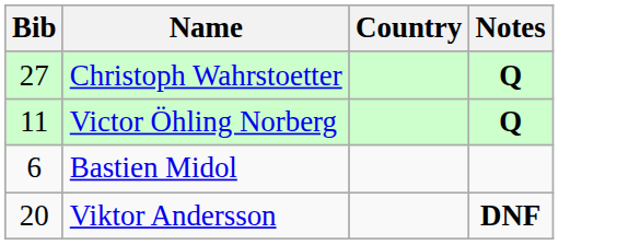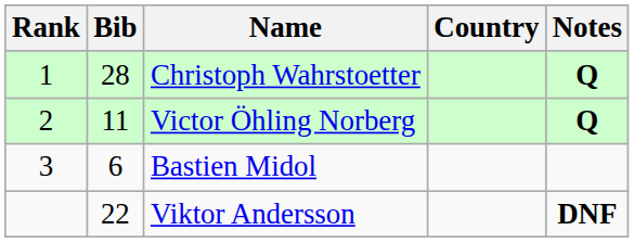 <table class="wikitable" style="text-align:center;">
 <tr>
+<th>Rank</th>
 <th>Bib</th>
 <th>Name</th>
 <th>Country</th>
 <th>Notes</th>
 </tr>
 <tr bgcolor="#ccffcc">
-<td>27</td>
+<td>1</td>
+<td>28</td>
 <td align=left><a href='#'>Christoph Wahrstoetter</a></td>
 <td align=left></td>
 <td><strong>Q</strong></td>
 </tr>
 <tr bgcolor="#ccffcc">
+<td>2</td>
 <td>11</td>
 <td align=left><a href='#'>Victor Öhling Norberg</a></td>
 <td align=left></td>
 <td><strong>Q</strong></td>
 </tr>
 <tr>
+<td>3</td>
 <td>6</td>
 <td align=left><a href='#'>Bastien Midol</a></td>
 <td align=left></td>
 <td></td>
 </tr>
 <tr>
-<td>20</td>
+<td></td>
+<td>22</td>
 <td align=left><a href='#'>Viktor Andersson</a></td>
 <td align=left></td>
 <td><strong>DNF</strong></td>
 </tr>
 </table>
